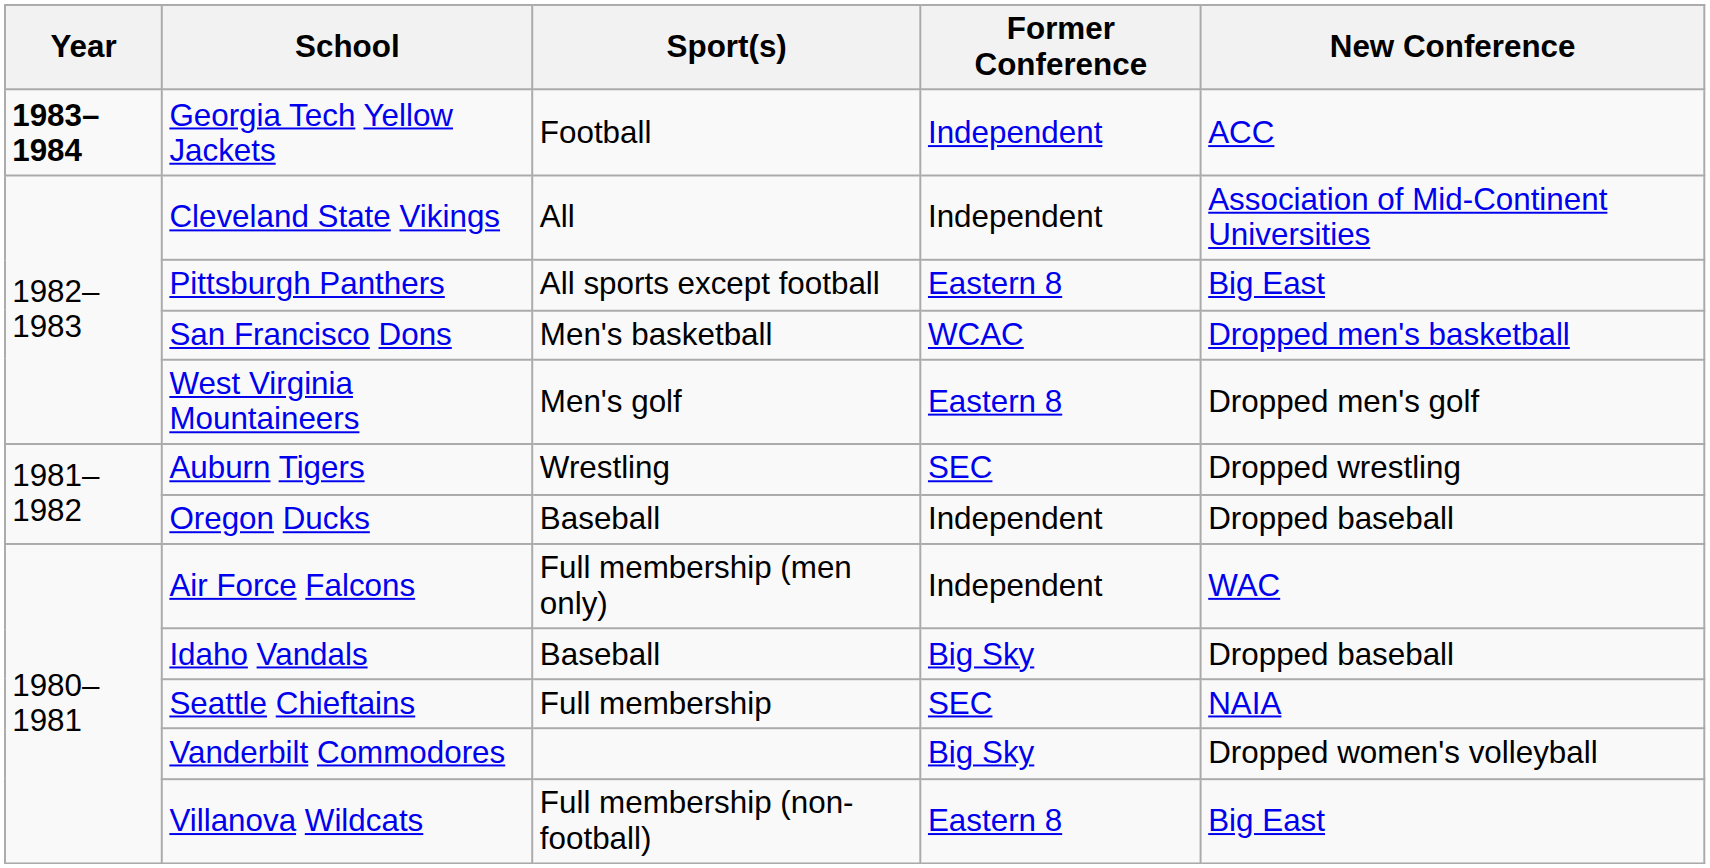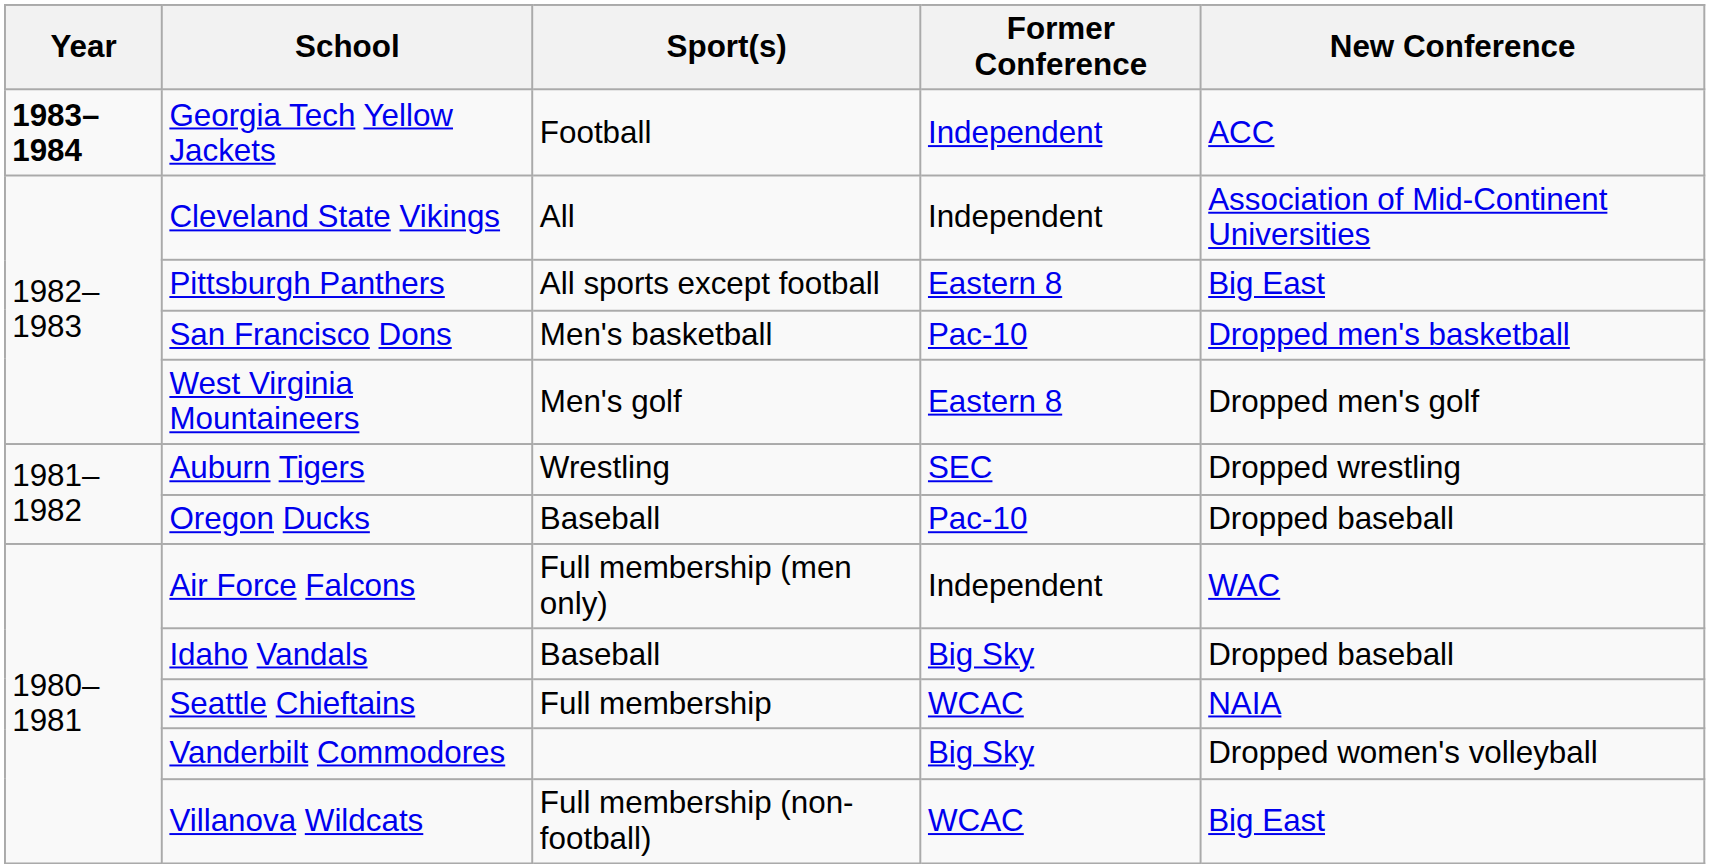 <table class="wikitable sortable">
 <tr>
 <th>Year</th>
 <th>School</th>
 <th>Sport(s)</th>
 <th>Former Conference</th>
 <th>New Conference</th>
 </tr>
 <tr>
 <td><strong>1983–1984</strong></td>
 <td><a href='#'>Georgia Tech</a> <a href='#'>Yellow Jackets</a></td>
 <td>Football</td>
 <td><a href='#'>Independent</a></td>
 <td><a href='#'>ACC</a></td>
 </tr>
 <tr>
 <td rowspan="4">1982–1983</td>
 <td><a href='#'>Cleveland State</a> <a href='#'>Vikings</a></td>
 <td>All</td>
 <td>Independent</td>
 <td><a href='#'>Association of Mid-Continent Universities</a></td>
 </tr>
 <tr>
 <td><a href='#'>Pittsburgh Panthers</a></td>
 <td>All sports except football</td>
 <td><a href='#'>Eastern 8</a></td>
 <td><a href='#'>Big East</a></td>
 </tr>
 <tr>
 <td><a href='#'>San Francisco</a> <a href='#'>Dons</a></td>
 <td>Men's basketball</td>
-<td><a href='#'>WCAC</a></td>
+<td><a href='#'>Pac-10</a></td>
 <td><a href='#'>Dropped men's basketball</a></td>
 </tr>
 <tr>
 <td><a href='#'>West Virginia</a> <a href='#'>Mountaineers</a></td>
 <td>Men's golf</td>
 <td><a href='#'>Eastern 8</a></td>
 <td>Dropped men's golf</td>
 </tr>
 <tr>
 <td rowspan="2">1981–1982</td>
 <td><a href='#'>Auburn</a> <a href='#'>Tigers</a></td>
 <td>Wrestling</td>
 <td><a href='#'>SEC</a></td>
 <td>Dropped wrestling</td>
 </tr>
 <tr>
 <td><a href='#'>Oregon</a> <a href='#'>Ducks</a></td>
 <td>Baseball</td>
-<td>Independent</td>
+<td><a href='#'>Pac-10</a></td>
 <td>Dropped baseball</td>
 </tr>
 <tr>
 <td rowspan="5">1980–1981</td>
 <td><a href='#'>Air Force</a> <a href='#'>Falcons</a></td>
 <td>Full membership (men only)</td>
 <td>Independent</td>
 <td><a href='#'>WAC</a></td>
 </tr>
 <tr>
 <td><a href='#'>Idaho</a> <a href='#'>Vandals</a></td>
 <td>Baseball</td>
 <td><a href='#'>Big Sky</a></td>
 <td>Dropped baseball</td>
 </tr>
 <tr>
 <td><a href='#'>Seattle</a> <a href='#'>Chieftains</a></td>
 <td>Full membership</td>
-<td><a href='#'>SEC</a></td>
+<td><a href='#'>WCAC</a></td>
 <td><a href='#'>NAIA</a></td>
 </tr>
 <tr>
 <td><a href='#'>Vanderbilt</a> <a href='#'>Commodores</a></td>
 <td></td>
 <td><a href='#'>Big Sky</a></td>
 <td>Dropped women's volleyball</td>
 </tr>
 <tr>
 <td><a href='#'>Villanova</a> <a href='#'>Wildcats</a></td>
 <td>Full membership (non-football)</td>
-<td><a href='#'>Eastern 8</a></td>
+<td><a href='#'>WCAC</a></td>
 <td><a href='#'>Big East</a></td>
 </tr>
 </table>
